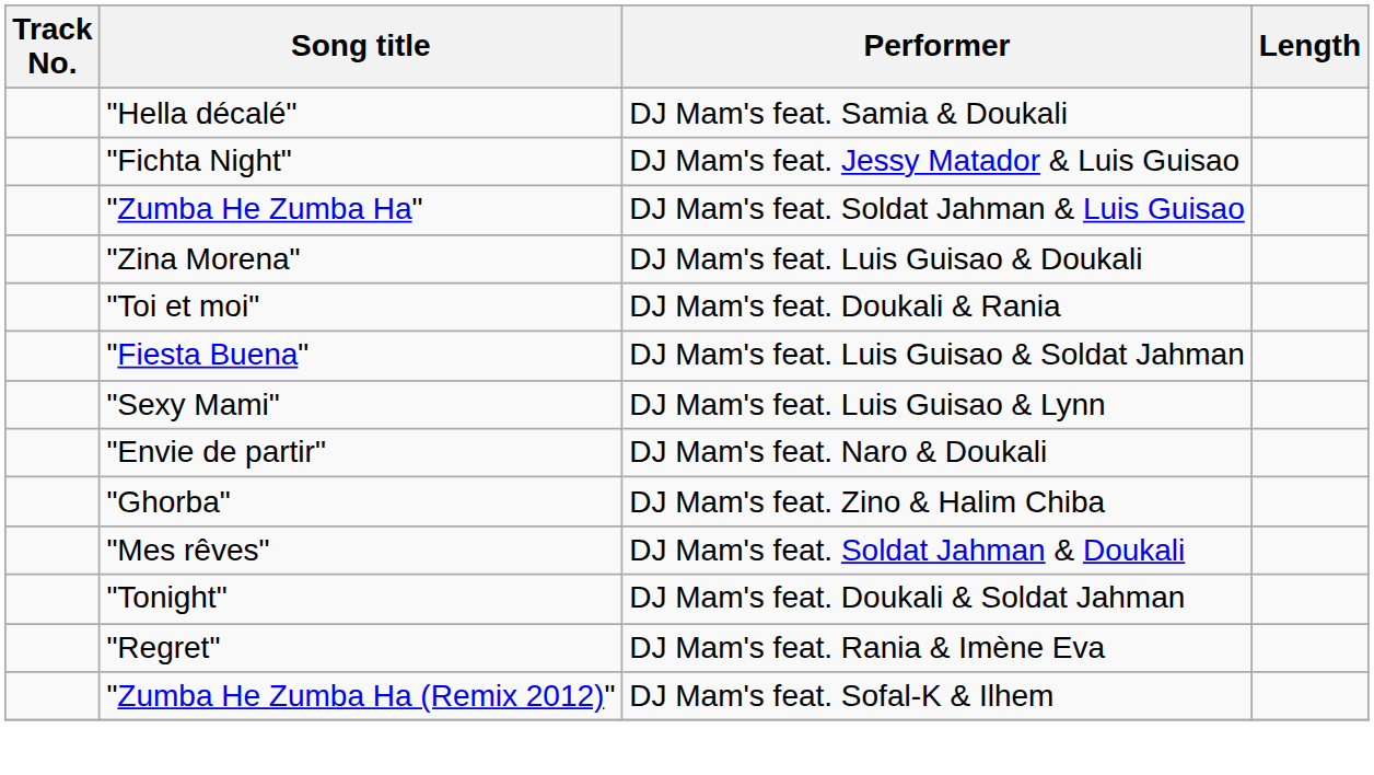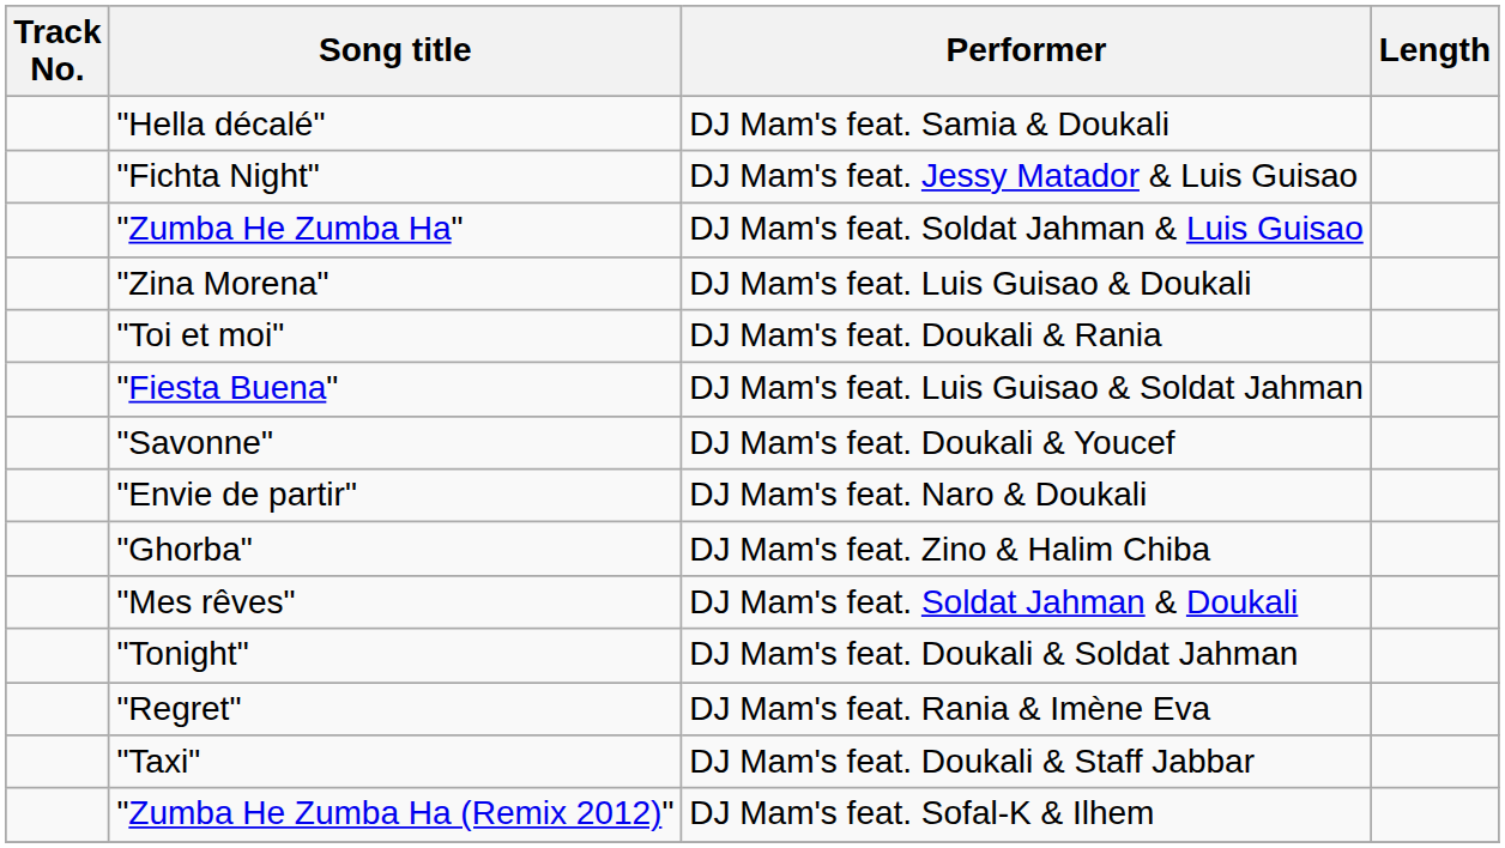 <table class="wikitable">
 <tr>
 <th>Track <br>No.</th>
 <th><strong>Song title</strong></th>
 <th><strong>Performer</strong></th>
 <th>Length</th>
 </tr>
 <tr>
 <td></td>
 <td>"Hella décalé"</td>
 <td>DJ Mam's feat. Samia & Doukali</td>
 <td></td>
 </tr>
 <tr>
 <td></td>
 <td>"Fichta Night"</td>
 <td>DJ Mam's feat. <a href='#'>Jessy Matador</a> & Luis Guisao</td>
 <td></td>
 </tr>
 <tr>
 <td></td>
 <td>"<a href='#'>Zumba He Zumba Ha</a>"</td>
 <td>DJ Mam's feat. Soldat Jahman & <a href='#'>Luis Guisao</a></td>
 <td></td>
 </tr>
 <tr>
 <td></td>
 <td>"Zina Morena"</td>
 <td>DJ Mam's feat. Luis Guisao & Doukali</td>
 <td></td>
 </tr>
 <tr>
 <td></td>
 <td>"Toi et moi"</td>
 <td>DJ Mam's feat. Doukali & Rania</td>
 <td></td>
 </tr>
 <tr>
 <td></td>
 <td>"<a href='#'>Fiesta Buena</a>"</td>
 <td>DJ Mam's feat. Luis Guisao & Soldat Jahman</td>
 <td></td>
 </tr>
 <tr>
 <td></td>
-<td>"Sexy Mami"</td>
-<td>DJ Mam's feat. Luis Guisao & Lynn</td>
+<td>"Savonne"</td>
+<td>DJ Mam's feat. Doukali & Youcef</td>
 <td></td>
 </tr>
 <tr>
 <td></td>
 <td>"Envie de partir"</td>
 <td>DJ Mam's feat. Naro & Doukali</td>
 <td></td>
 </tr>
 <tr>
 <td></td>
 <td>"Ghorba"</td>
 <td>DJ Mam's feat. Zino & Halim Chiba</td>
 <td></td>
 </tr>
 <tr>
 <td></td>
 <td>"Mes rêves"</td>
 <td>DJ Mam's feat. <a href='#'>Soldat Jahman</a> & <a href='#'>Doukali</a></td>
 <td></td>
 </tr>
 <tr>
 <td></td>
 <td>"Tonight"</td>
 <td>DJ Mam's feat. Doukali & Soldat Jahman</td>
 <td></td>
 </tr>
 <tr>
 <td></td>
 <td>"Regret"</td>
 <td>DJ Mam's feat. Rania & Imène Eva</td>
 <td></td>
 </tr>
 <tr>
 <td></td>
+<td>"Taxi"</td>
+<td>DJ Mam's feat. Doukali & Staff Jabbar</td>
+<td></td>
+</tr>
+<tr>
+<td></td>
 <td>"<a href='#'>Zumba He Zumba Ha (Remix 2012)</a>"</td>
 <td>DJ Mam's feat. Sofal-K & Ilhem</td>
 <td></td>
 </tr>
 <tr>
 </tr>
 </table>
